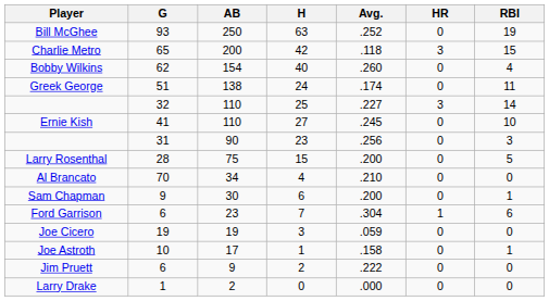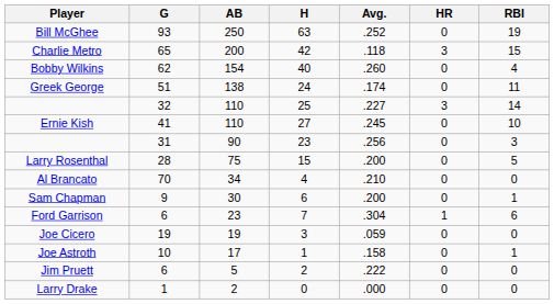 <table class="wikitable sortable">
 <tr>
 <th bgcolor="#DDDDFF" width="16%">Player</th>
 <th bgcolor="#DDDDFF" width="9%">G</th>
 <th bgcolor="#DDDDFF" width="9%">AB</th>
 <th bgcolor="#DDDDFF" width="9%">H</th>
 <th bgcolor="#DDDDFF" width="9%">Avg.</th>
 <th bgcolor="#DDDDFF" width="9%">HR</th>
 <th bgcolor="#DDDDFF" width="9%">RBI</th>
 </tr>
 <tr align="center">
 <td><a href='#'>Bill McGhee</a></td>
 <td>93</td>
 <td>250</td>
 <td>63</td>
 <td>.252</td>
 <td>0</td>
 <td>19</td>
 </tr>
 <tr align=center>
 <td><a href='#'>Charlie Metro</a></td>
 <td>65</td>
 <td>200</td>
 <td>42</td>
 <td>.118</td>
 <td>3</td>
 <td>15</td>
 </tr>
 <tr align=center>
 <td><a href='#'>Bobby Wilkins</a></td>
 <td>62</td>
 <td>154</td>
 <td>40</td>
 <td>.260</td>
 <td>0</td>
 <td>4</td>
 </tr>
 <tr align=center>
 <td><a href='#'>Greek George</a></td>
 <td>51</td>
 <td>138</td>
 <td>24</td>
 <td>.174</td>
 <td>0</td>
 <td>11</td>
 </tr>
 <tr align=center>
 <td></td>
 <td>32</td>
 <td>110</td>
 <td>25</td>
 <td>.227</td>
 <td>3</td>
 <td>14</td>
 </tr>
 <tr align="center">
 <td><a href='#'>Ernie Kish</a></td>
 <td>41</td>
 <td>110</td>
 <td>27</td>
 <td>.245</td>
 <td>0</td>
 <td>10</td>
 </tr>
 <tr align=center>
 <td></td>
 <td>31</td>
 <td>90</td>
 <td>23</td>
 <td>.256</td>
 <td>0</td>
 <td>3</td>
 </tr>
 <tr align="center">
 <td><a href='#'>Larry Rosenthal</a></td>
 <td>28</td>
 <td>75</td>
 <td>15</td>
 <td>.200</td>
 <td>0</td>
 <td>5</td>
 </tr>
 <tr align=center>
 <td><a href='#'>Al Brancato</a></td>
 <td>70</td>
 <td>34</td>
 <td>4</td>
 <td>.210</td>
 <td>0</td>
 <td>0</td>
 </tr>
 <tr align=center>
 <td><a href='#'>Sam Chapman</a></td>
 <td>9</td>
 <td>30</td>
 <td>6</td>
 <td>.200</td>
 <td>0</td>
 <td>1</td>
 </tr>
 <tr align=center>
 <td><a href='#'>Ford Garrison</a></td>
 <td>6</td>
 <td>23</td>
 <td>7</td>
 <td>.304</td>
 <td>1</td>
 <td>6</td>
 </tr>
 <tr align=center>
 <td><a href='#'>Joe Cicero</a></td>
 <td>19</td>
 <td>19</td>
 <td>3</td>
 <td>.059</td>
 <td>0</td>
 <td>0</td>
 </tr>
 <tr align=center>
 <td><a href='#'>Joe Astroth</a></td>
 <td>10</td>
 <td>17</td>
 <td>1</td>
 <td>.158</td>
 <td>0</td>
 <td>1</td>
 </tr>
 <tr align=center>
 <td><a href='#'>Jim Pruett</a></td>
 <td>6</td>
-<td>9</td>
+<td>5</td>
 <td>2</td>
 <td>.222</td>
 <td>0</td>
 <td>0</td>
 </tr>
 <tr align=center>
 <td><a href='#'>Larry Drake</a></td>
 <td>1</td>
 <td>2</td>
 <td>0</td>
 <td>.000</td>
 <td>0</td>
 <td>0</td>
 </tr>
 </table>
